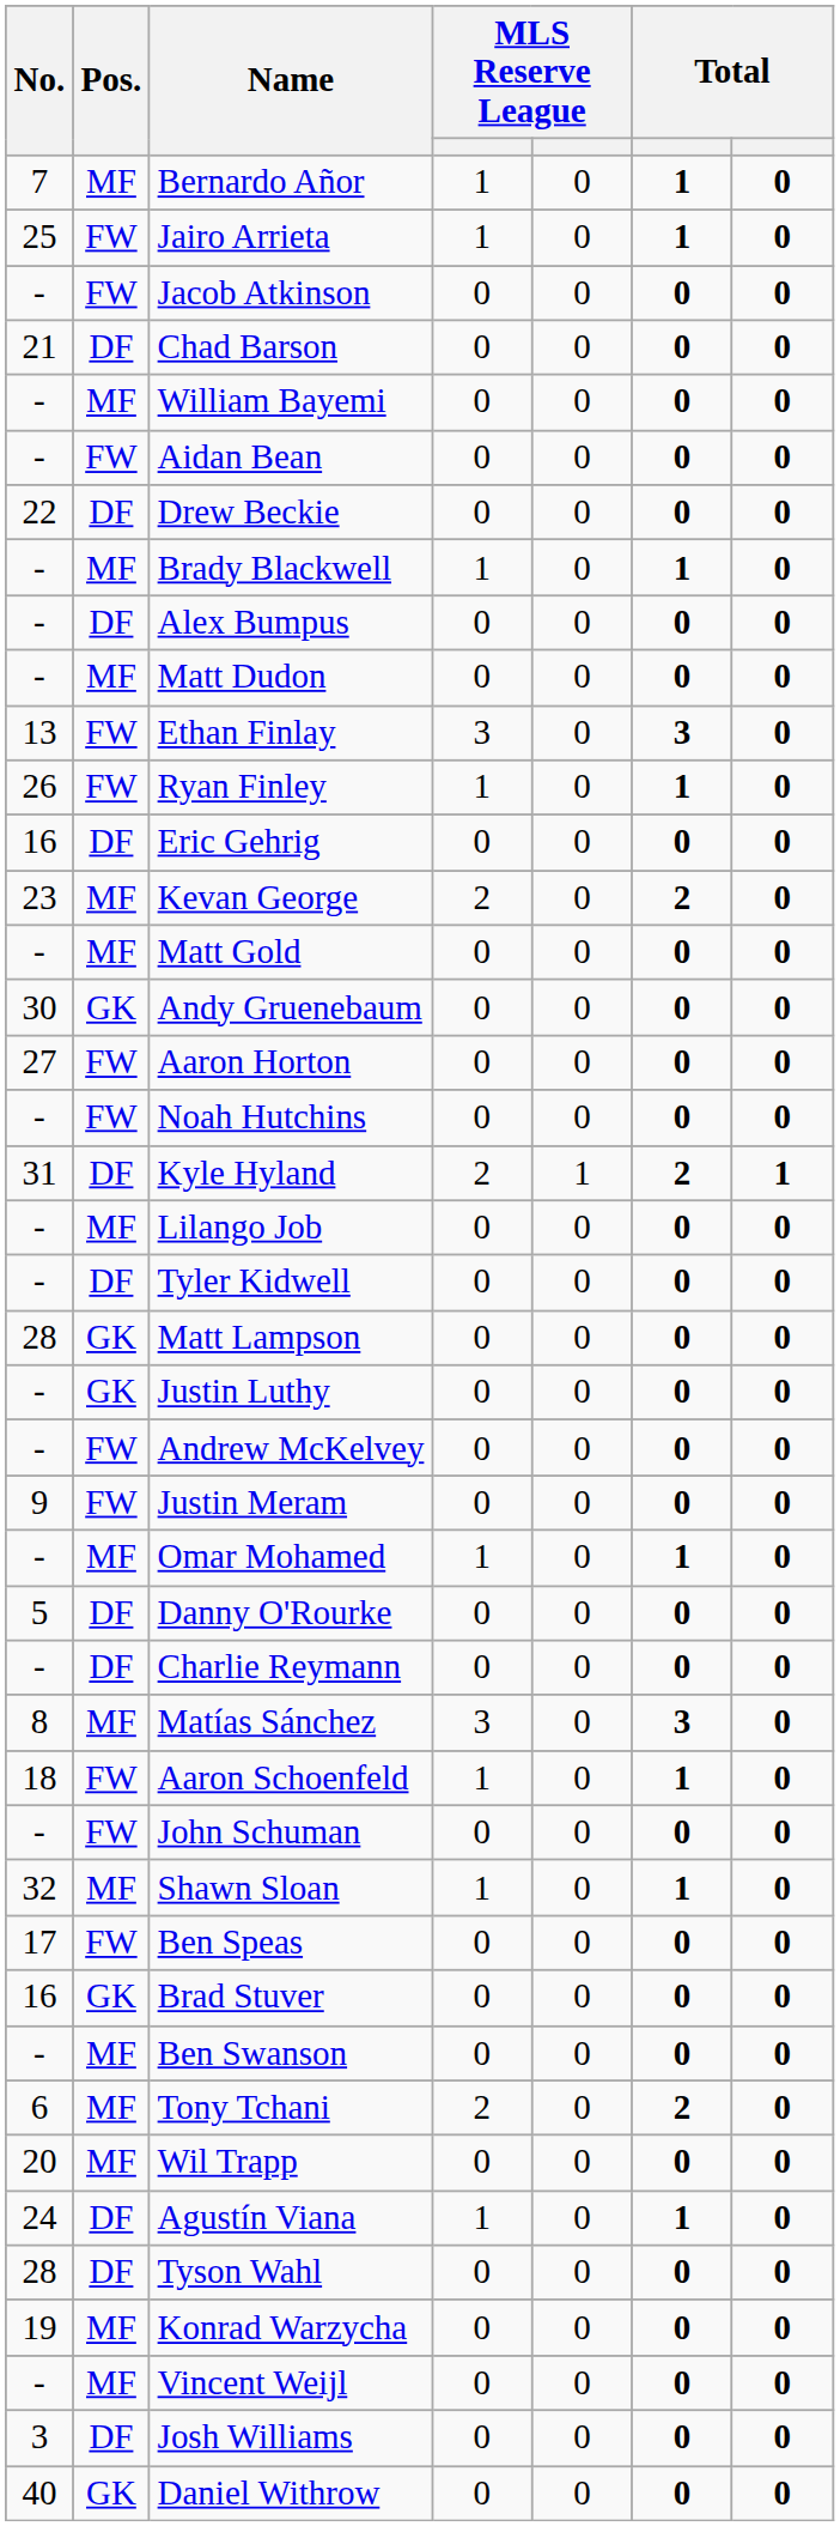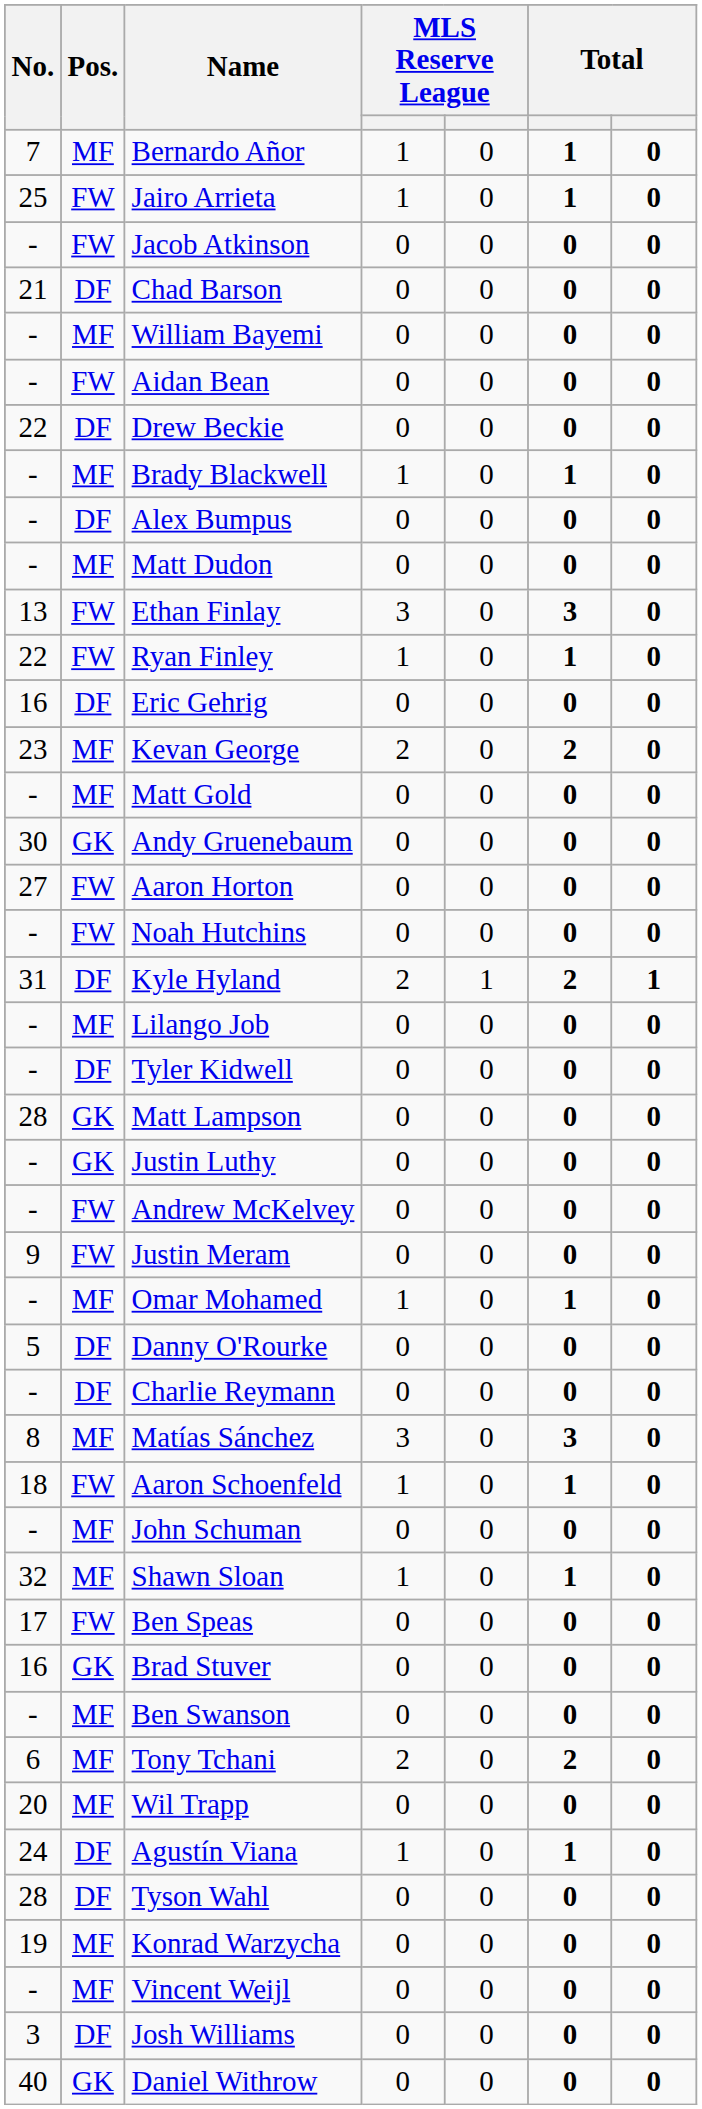 <table class="wikitable sortable" style="text-align: center;">
 <tr>
 <th rowspan=2>No.</th>
 <th rowspan=2>Pos.</th>
 <th rowspan=2>Name</th>
 <th colspan=2 style="width:85px;"><a href='#'>MLS Reserve League</a></th>
 <th colspan=2 style="width:85px;"><strong>Total</strong></th>
 </tr>
 <tr>
 <th></th>
 <th></th>
 <th></th>
 <th></th>
 </tr>
 <tr>
 <td>7</td>
 <td><a href='#'>MF</a></td>
 <td align=left> <a href='#'>Bernardo Añor</a></td>
 <td>1</td>
 <td>0</td>
 <td><strong>1</strong></td>
 <td><strong>0</strong></td>
 </tr>
 <tr>
 <td>25</td>
 <td><a href='#'>FW</a></td>
 <td align=left> <a href='#'>Jairo Arrieta</a></td>
 <td>1</td>
 <td>0</td>
 <td><strong>1</strong></td>
 <td><strong>0</strong></td>
 </tr>
 <tr>
 <td>-</td>
 <td><a href='#'>FW</a></td>
 <td align=left> <a href='#'>Jacob Atkinson</a></td>
 <td>0</td>
 <td>0</td>
 <td><strong>0</strong></td>
 <td><strong>0</strong></td>
 </tr>
 <tr>
 <td>21</td>
 <td><a href='#'>DF</a></td>
 <td align=left> <a href='#'>Chad Barson</a></td>
 <td>0</td>
 <td>0</td>
 <td><strong>0</strong></td>
 <td><strong>0</strong></td>
 </tr>
 <tr>
 <td>-</td>
 <td><a href='#'>MF</a></td>
 <td align=left> <a href='#'>William Bayemi</a></td>
 <td>0</td>
 <td>0</td>
 <td><strong>0</strong></td>
 <td><strong>0</strong></td>
 </tr>
 <tr>
 <td>-</td>
 <td><a href='#'>FW</a></td>
 <td align=left> <a href='#'>Aidan Bean</a></td>
 <td>0</td>
 <td>0</td>
 <td><strong>0</strong></td>
 <td><strong>0</strong></td>
 </tr>
 <tr>
 <td>22</td>
 <td><a href='#'>DF</a></td>
 <td align=left> <a href='#'>Drew Beckie</a></td>
 <td>0</td>
 <td>0</td>
 <td><strong>0</strong></td>
 <td><strong>0</strong></td>
 </tr>
 <tr>
 <td>-</td>
 <td><a href='#'>MF</a></td>
 <td align=left> <a href='#'>Brady Blackwell</a></td>
 <td>1</td>
 <td>0</td>
 <td><strong>1</strong></td>
 <td><strong>0</strong></td>
 </tr>
 <tr>
 <td>-</td>
 <td><a href='#'>DF</a></td>
 <td align=left> <a href='#'>Alex Bumpus</a></td>
 <td>0</td>
 <td>0</td>
 <td><strong>0</strong></td>
 <td><strong>0</strong></td>
 </tr>
 <tr>
 <td>-</td>
 <td><a href='#'>MF</a></td>
 <td align=left> <a href='#'>Matt Dudon</a></td>
 <td>0</td>
 <td>0</td>
 <td><strong>0</strong></td>
 <td><strong>0</strong></td>
 </tr>
 <tr>
 <td>13</td>
 <td><a href='#'>FW</a></td>
 <td align=left> <a href='#'>Ethan Finlay</a></td>
 <td>3</td>
 <td>0</td>
 <td><strong>3</strong></td>
 <td><strong>0</strong></td>
 </tr>
 <tr>
-<td>26</td>
+<td>22</td>
 <td><a href='#'>FW</a></td>
 <td align=left> <a href='#'>Ryan Finley</a></td>
 <td>1</td>
 <td>0</td>
 <td><strong>1</strong></td>
 <td><strong>0</strong></td>
 </tr>
 <tr>
 <td>16</td>
 <td><a href='#'>DF</a></td>
 <td align=left> <a href='#'>Eric Gehrig</a></td>
 <td>0</td>
 <td>0</td>
 <td><strong>0</strong></td>
 <td><strong>0</strong></td>
 </tr>
 <tr>
 <td>23</td>
 <td><a href='#'>MF</a></td>
 <td align=left> <a href='#'>Kevan George</a></td>
 <td>2</td>
 <td>0</td>
 <td><strong>2</strong></td>
 <td><strong>0</strong></td>
 </tr>
 <tr>
 <td>-</td>
 <td><a href='#'>MF</a></td>
 <td align=left> <a href='#'>Matt Gold</a></td>
 <td>0</td>
 <td>0</td>
 <td><strong>0</strong></td>
 <td><strong>0</strong></td>
 </tr>
 <tr>
 <td>30</td>
 <td><a href='#'>GK</a></td>
 <td align=left> <a href='#'>Andy Gruenebaum</a></td>
 <td>0</td>
 <td>0</td>
 <td><strong>0</strong></td>
 <td><strong>0</strong></td>
 </tr>
 <tr>
 <td>27</td>
 <td><a href='#'>FW</a></td>
 <td align=left> <a href='#'>Aaron Horton</a></td>
 <td>0</td>
 <td>0</td>
 <td><strong>0</strong></td>
 <td><strong>0</strong></td>
 </tr>
 <tr>
 <td>-</td>
 <td><a href='#'>FW</a></td>
 <td align=left> <a href='#'>Noah Hutchins</a></td>
 <td>0</td>
 <td>0</td>
 <td><strong>0</strong></td>
 <td><strong>0</strong></td>
 </tr>
 <tr>
 <td>31</td>
 <td><a href='#'>DF</a></td>
 <td align=left> <a href='#'>Kyle Hyland</a></td>
 <td>2</td>
 <td>1</td>
 <td><strong>2</strong></td>
 <td><strong>1</strong></td>
 </tr>
 <tr>
 <td>-</td>
 <td><a href='#'>MF</a></td>
 <td align=left> <a href='#'>Lilango Job</a></td>
 <td>0</td>
 <td>0</td>
 <td><strong>0</strong></td>
 <td><strong>0</strong></td>
 </tr>
 <tr>
 <td>-</td>
 <td><a href='#'>DF</a></td>
 <td align=left> <a href='#'>Tyler Kidwell</a></td>
 <td>0</td>
 <td>0</td>
 <td><strong>0</strong></td>
 <td><strong>0</strong></td>
 </tr>
 <tr>
 <td>28</td>
 <td><a href='#'>GK</a></td>
 <td align=left> <a href='#'>Matt Lampson</a></td>
 <td>0</td>
 <td>0</td>
 <td><strong>0</strong></td>
 <td><strong>0</strong></td>
 </tr>
 <tr>
 <td>-</td>
 <td><a href='#'>GK</a></td>
 <td align=left> <a href='#'>Justin Luthy</a></td>
 <td>0</td>
 <td>0</td>
 <td><strong>0</strong></td>
 <td><strong>0</strong></td>
 </tr>
 <tr>
 <td>-</td>
 <td><a href='#'>FW</a></td>
 <td align=left> <a href='#'>Andrew McKelvey</a></td>
 <td>0</td>
 <td>0</td>
 <td><strong>0</strong></td>
 <td><strong>0</strong></td>
 </tr>
 <tr>
 <td>9</td>
 <td><a href='#'>FW</a></td>
 <td align=left> <a href='#'>Justin Meram</a></td>
 <td>0</td>
 <td>0</td>
 <td><strong>0</strong></td>
 <td><strong>0</strong></td>
 </tr>
 <tr>
 <td>-</td>
 <td><a href='#'>MF</a></td>
 <td align=left> <a href='#'>Omar Mohamed</a></td>
 <td>1</td>
 <td>0</td>
 <td><strong>1</strong></td>
 <td><strong>0</strong></td>
 </tr>
 <tr>
 <td>5</td>
 <td><a href='#'>DF</a></td>
 <td align=left> <a href='#'>Danny O'Rourke</a></td>
 <td>0</td>
 <td>0</td>
 <td><strong>0</strong></td>
 <td><strong>0</strong></td>
 </tr>
 <tr>
 <td>-</td>
 <td><a href='#'>DF</a></td>
 <td align=left> <a href='#'>Charlie Reymann</a></td>
 <td>0</td>
 <td>0</td>
 <td><strong>0</strong></td>
 <td><strong>0</strong></td>
 </tr>
 <tr>
 <td>8</td>
 <td><a href='#'>MF</a></td>
 <td align=left> <a href='#'>Matías Sánchez</a></td>
 <td>3</td>
 <td>0</td>
 <td><strong>3</strong></td>
 <td><strong>0</strong></td>
 </tr>
 <tr>
 <td>18</td>
 <td><a href='#'>FW</a></td>
 <td align=left> <a href='#'>Aaron Schoenfeld</a></td>
 <td>1</td>
 <td>0</td>
 <td><strong>1</strong></td>
 <td><strong>0</strong></td>
 </tr>
 <tr>
 <td>-</td>
-<td><a href='#'>FW</a></td>
+<td><a href='#'>MF</a></td>
 <td align=left> <a href='#'>John Schuman</a></td>
 <td>0</td>
 <td>0</td>
 <td><strong>0</strong></td>
 <td><strong>0</strong></td>
 </tr>
 <tr>
 <td>32</td>
 <td><a href='#'>MF</a></td>
 <td align=left> <a href='#'>Shawn Sloan</a></td>
 <td>1</td>
 <td>0</td>
 <td><strong>1</strong></td>
 <td><strong>0</strong></td>
 </tr>
 <tr>
 <td>17</td>
 <td><a href='#'>FW</a></td>
 <td align=left> <a href='#'>Ben Speas</a></td>
 <td>0</td>
 <td>0</td>
 <td><strong>0</strong></td>
 <td><strong>0</strong></td>
 </tr>
 <tr>
 <td>16</td>
 <td><a href='#'>GK</a></td>
 <td align=left> <a href='#'>Brad Stuver</a></td>
 <td>0</td>
 <td>0</td>
 <td><strong>0</strong></td>
 <td><strong>0</strong></td>
 </tr>
 <tr>
 <td>-</td>
 <td><a href='#'>MF</a></td>
 <td align=left> <a href='#'>Ben Swanson</a></td>
 <td>0</td>
 <td>0</td>
 <td><strong>0</strong></td>
 <td><strong>0</strong></td>
 </tr>
 <tr>
 <td>6</td>
 <td><a href='#'>MF</a></td>
 <td align=left> <a href='#'>Tony Tchani</a></td>
 <td>2</td>
 <td>0</td>
 <td><strong>2</strong></td>
 <td><strong>0</strong></td>
 </tr>
 <tr>
 <td>20</td>
 <td><a href='#'>MF</a></td>
 <td align=left> <a href='#'>Wil Trapp</a></td>
 <td>0</td>
 <td>0</td>
 <td><strong>0</strong></td>
 <td><strong>0</strong></td>
 </tr>
 <tr>
 <td>24</td>
 <td><a href='#'>DF</a></td>
 <td align=left> <a href='#'>Agustín Viana</a></td>
 <td>1</td>
 <td>0</td>
 <td><strong>1</strong></td>
 <td><strong>0</strong></td>
 </tr>
 <tr>
 <td>28</td>
 <td><a href='#'>DF</a></td>
 <td align=left> <a href='#'>Tyson Wahl</a></td>
 <td>0</td>
 <td>0</td>
 <td><strong>0</strong></td>
 <td><strong>0</strong></td>
 </tr>
 <tr>
 <td>19</td>
 <td><a href='#'>MF</a></td>
 <td align=left> <a href='#'>Konrad Warzycha</a></td>
 <td>0</td>
 <td>0</td>
 <td><strong>0</strong></td>
 <td><strong>0</strong></td>
 </tr>
 <tr>
 <td>-</td>
 <td><a href='#'>MF</a></td>
 <td align=left> <a href='#'>Vincent Weijl</a></td>
 <td>0</td>
 <td>0</td>
 <td><strong>0</strong></td>
 <td><strong>0</strong></td>
 </tr>
 <tr>
 <td>3</td>
 <td><a href='#'>DF</a></td>
 <td align=left> <a href='#'>Josh Williams</a></td>
 <td>0</td>
 <td>0</td>
 <td><strong>0</strong></td>
 <td><strong>0</strong></td>
 </tr>
 <tr>
 <td>40</td>
 <td><a href='#'>GK</a></td>
 <td align=left> <a href='#'>Daniel Withrow</a></td>
 <td>0</td>
 <td>0</td>
 <td><strong>0</strong></td>
 <td><strong>0</strong></td>
 </tr>
 </table>
